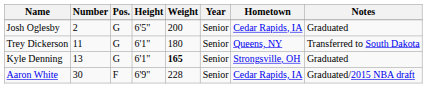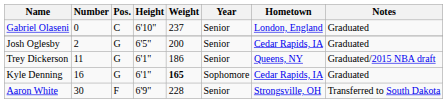 <table class="wikitable sortable" border="1">
 <tr>
 <th>Name</th>
 <th>Number</th>
 <th>Pos.</th>
 <th>Height</th>
 <th>Weight</th>
 <th>Year</th>
 <th>Hometown</th>
 <th class="unsortable">Notes</th>
+</tr>
+<tr>
+<td><a href='#'>Gabriel Olaseni</a></td>
+<td>0</td>
+<td>C</td>
+<td>6'10"</td>
+<td>237</td>
+<td>Senior</td>
+<td><a href='#'>London, England</a></td>
+<td>Graduated</td>
 </tr>
 <tr>
 </tr>
 <tr>
 <td>Josh Oglesby</td>
 <td>2</td>
 <td>G</td>
 <td>6'5"</td>
 <td>200</td>
 <td>Senior</td>
 <td><a href='#'>Cedar Rapids, IA</a></td>
 <td>Graduated</td>
 </tr>
 <tr>
 <td>Trey Dickerson</td>
 <td>11</td>
 <td>G</td>
 <td>6'1"</td>
-<td>180</td>
+<td>186</td>
 <td>Senior</td>
 <td><a href='#'>Queens, NY</a></td>
-<td>Transferred to <a href='#'>South Dakota</a></td>
+<td>Graduated/<a href='#'>2015 NBA draft</a></td>
 </tr>
 <tr>
 <td>Kyle Denning</td>
-<td>13</td>
+<td>16</td>
 <td>G</td>
 <td>6'1"</td>
 <td><strong>165</strong></td>
-<td>Senior</td>
-<td><a href='#'>Strongsville, OH</a></td>
+<td>Sophomore</td>
+<td><a href='#'>Cedar Rapids, IA</a></td>
 <td>Graduated</td>
 </tr>
 <tr>
 <td><a href='#'>Aaron White</a></td>
 <td>30</td>
 <td>F</td>
 <td>6'9"</td>
 <td>228</td>
 <td>Senior</td>
-<td><a href='#'>Cedar Rapids, IA</a></td>
-<td>Graduated/<a href='#'>2015 NBA draft</a></td>
+<td><a href='#'>Strongsville, OH</a></td>
+<td>Transferred to <a href='#'>South Dakota</a></td>
 </tr>
 </table>
